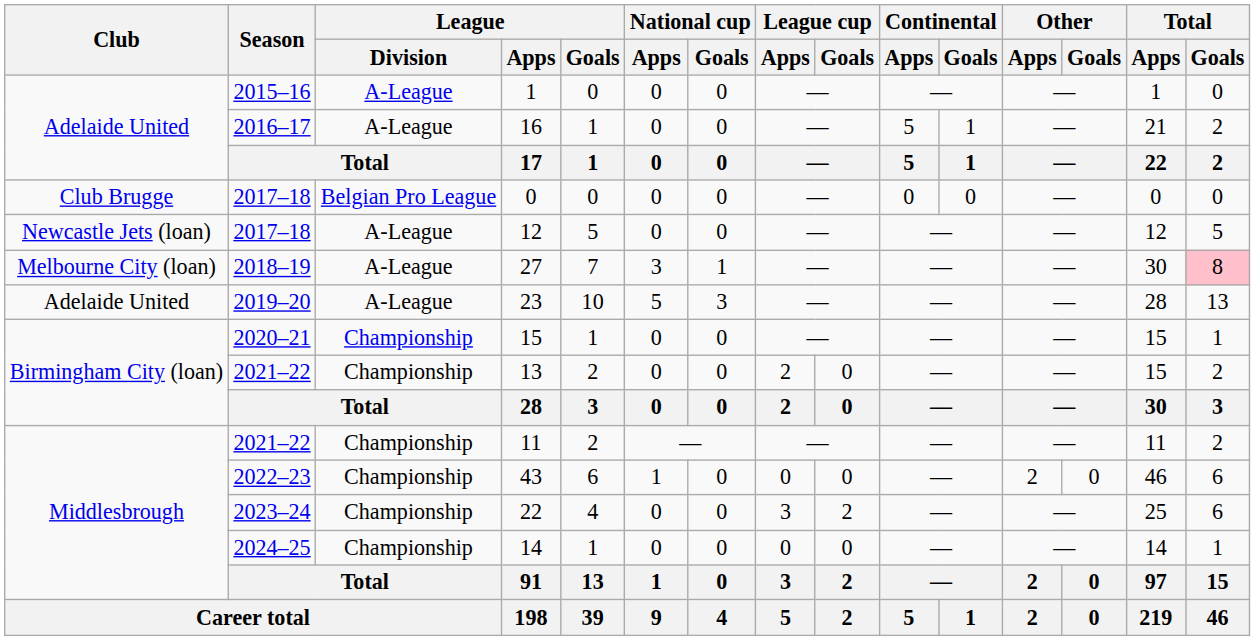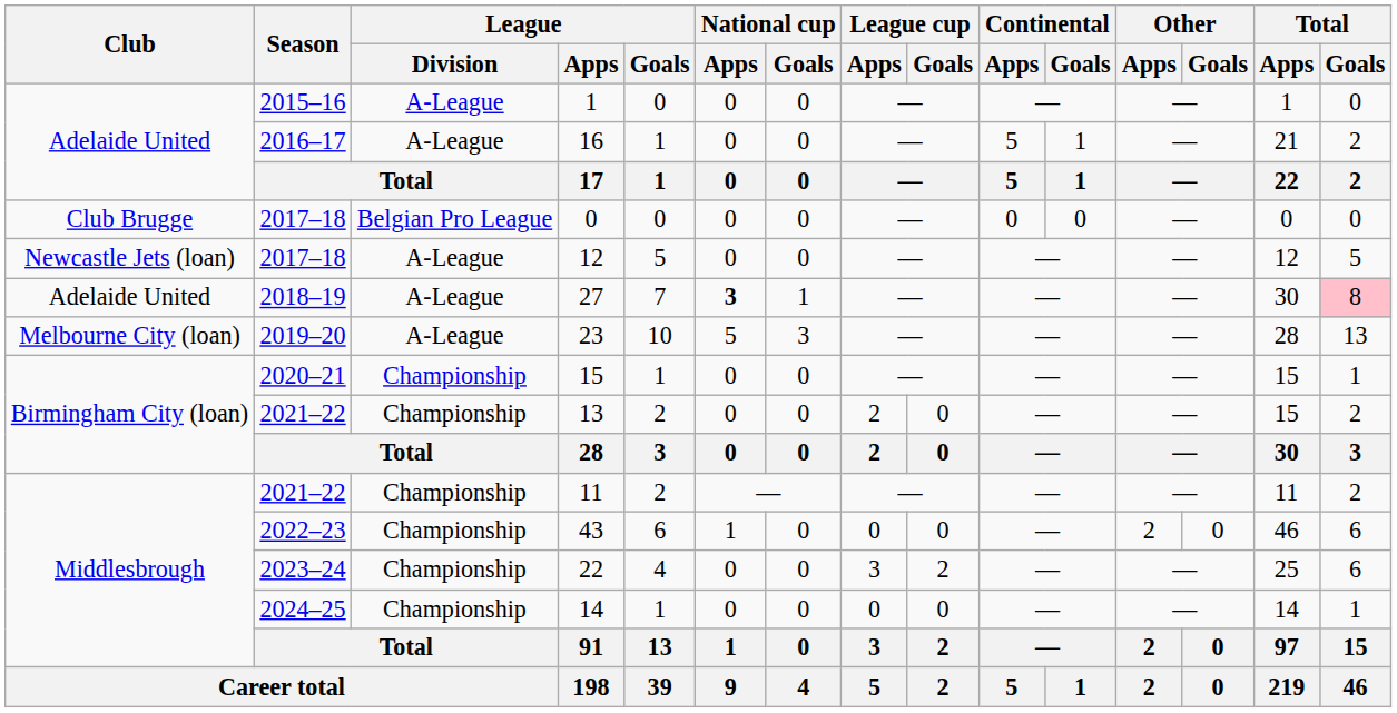 <table class=wikitable style="text-align: center;">
 <tr>
 <th rowspan="2">Club</th>
 <th rowspan="2">Season</th>
 <th colspan="3">League</th>
 <th colspan="2">National cup</th>
 <th colspan="2">League cup</th>
 <th colspan="2">Continental</th>
 <th colspan="2">Other</th>
 <th colspan="2">Total</th>
 </tr>
 <tr>
 <th>Division</th>
 <th>Apps</th>
 <th>Goals</th>
 <th>Apps</th>
 <th>Goals</th>
 <th>Apps</th>
 <th>Goals</th>
 <th>Apps</th>
 <th>Goals</th>
 <th>Apps</th>
 <th>Goals</th>
 <th>Apps</th>
 <th>Goals</th>
 </tr>
 <tr>
 <td rowspan="3"><a href='#'>Adelaide United</a></td>
 <td><a href='#'>2015–16</a></td>
 <td><a href='#'>A-League</a></td>
 <td>1</td>
 <td>0</td>
 <td>0</td>
 <td>0</td>
 <td colspan="2">—</td>
 <td colspan="2">—</td>
 <td colspan="2">—</td>
 <td>1</td>
 <td>0</td>
 </tr>
 <tr>
 <td><a href='#'>2016–17</a></td>
 <td>A-League</td>
 <td>16</td>
 <td>1</td>
 <td>0</td>
 <td>0</td>
 <td colspan="2">—</td>
 <td>5</td>
 <td>1</td>
 <td colspan="2">—</td>
 <td>21</td>
 <td>2</td>
 </tr>
 <tr>
 <th colspan="2">Total</th>
 <th>17</th>
 <th>1</th>
 <th>0</th>
 <th>0</th>
 <th colspan="2">—</th>
 <th>5</th>
 <th>1</th>
 <th colspan="2">—</th>
 <th>22</th>
 <th>2</th>
 </tr>
 <tr>
 <td><a href='#'>Club Brugge</a></td>
 <td><a href='#'>2017–18</a></td>
 <td><a href='#'>Belgian Pro League</a></td>
 <td>0</td>
 <td>0</td>
 <td>0</td>
 <td>0</td>
 <td colspan="2">—</td>
 <td>0</td>
 <td>0</td>
 <td colspan="2">—</td>
 <td>0</td>
 <td>0</td>
 </tr>
 <tr>
 <td><a href='#'>Newcastle Jets</a> (loan)</td>
 <td><a href='#'>2017–18</a></td>
 <td>A-League</td>
 <td>12</td>
 <td>5</td>
 <td>0</td>
 <td>0</td>
 <td colspan="2">—</td>
 <td colspan="2">—</td>
 <td colspan="2">—</td>
 <td>12</td>
 <td>5</td>
 </tr>
 <tr>
-<td><a href='#'>Melbourne City</a> (loan)</td>
+<td>Adelaide United</td>
 <td><a href='#'>2018–19</a></td>
 <td>A-League</td>
 <td>27</td>
 <td>7</td>
-<td>3</td>
+<td><strong>3</strong></td>
 <td>1</td>
 <td colspan="2">—</td>
 <td colspan="2">—</td>
 <td colspan="2">—</td>
 <td>30</td>
 <td style="background: pink;">8</td>
 </tr>
 <tr>
-<td>Adelaide United</td>
+<td><a href='#'>Melbourne City</a> (loan)</td>
 <td><a href='#'>2019–20</a></td>
 <td>A-League</td>
 <td>23</td>
 <td>10</td>
 <td>5</td>
 <td>3</td>
 <td colspan="2">—</td>
 <td colspan="2">—</td>
 <td colspan="2">—</td>
 <td>28</td>
 <td>13</td>
 </tr>
 <tr>
 <td rowspan="3"><a href='#'>Birmingham City</a> (loan)</td>
 <td><a href='#'>2020–21</a></td>
 <td><a href='#'>Championship</a></td>
 <td>15</td>
 <td>1</td>
 <td>0</td>
 <td>0</td>
 <td colspan="2">—</td>
 <td colspan="2">—</td>
 <td colspan="2">—</td>
 <td>15</td>
 <td>1</td>
 </tr>
 <tr>
 <td><a href='#'>2021–22</a></td>
 <td>Championship</td>
 <td>13</td>
 <td>2</td>
 <td>0</td>
 <td>0</td>
 <td>2</td>
 <td>0</td>
 <td colspan="2">—</td>
 <td colspan="2">—</td>
 <td>15</td>
 <td>2</td>
 </tr>
 <tr>
 <th colspan="2">Total</th>
 <th>28</th>
 <th>3</th>
 <th>0</th>
 <th>0</th>
 <th>2</th>
 <th>0</th>
 <th colspan="2">—</th>
 <th colspan="2">—</th>
 <th>30</th>
 <th>3</th>
 </tr>
 <tr>
 <td rowspan="5"><a href='#'>Middlesbrough</a></td>
 <td><a href='#'>2021–22</a></td>
 <td>Championship</td>
 <td>11</td>
 <td>2</td>
 <td colspan="2">—</td>
 <td colspan="2">—</td>
 <td colspan="2">—</td>
 <td colspan="2">—</td>
 <td>11</td>
 <td>2</td>
 </tr>
 <tr>
 <td><a href='#'>2022–23</a></td>
 <td>Championship</td>
 <td>43</td>
 <td>6</td>
 <td>1</td>
 <td>0</td>
 <td>0</td>
 <td>0</td>
 <td colspan="2">—</td>
 <td>2</td>
 <td>0</td>
 <td>46</td>
 <td>6</td>
 </tr>
 <tr>
 <td><a href='#'>2023–24</a></td>
 <td>Championship</td>
 <td>22</td>
 <td>4</td>
 <td>0</td>
 <td>0</td>
 <td>3</td>
 <td>2</td>
 <td colspan="2">—</td>
 <td colspan="2">—</td>
 <td>25</td>
 <td>6</td>
 </tr>
 <tr>
 <td><a href='#'>2024–25</a></td>
 <td>Championship</td>
 <td>14</td>
 <td>1</td>
 <td>0</td>
 <td>0</td>
 <td>0</td>
 <td>0</td>
 <td colspan="2">—</td>
 <td colspan="2">—</td>
 <td>14</td>
 <td>1</td>
 </tr>
 <tr>
 <th colspan="2">Total</th>
 <th>91</th>
 <th>13</th>
 <th>1</th>
 <th>0</th>
 <th>3</th>
 <th>2</th>
 <th colspan="2">—</th>
 <th>2</th>
 <th>0</th>
 <th>97</th>
 <th>15</th>
 </tr>
 <tr>
 <th colspan="3">Career total</th>
 <th>198</th>
 <th>39</th>
 <th>9</th>
 <th>4</th>
 <th>5</th>
 <th>2</th>
 <th>5</th>
 <th>1</th>
 <th>2</th>
 <th>0</th>
 <th>219</th>
 <th>46</th>
 </tr>
 </table>
